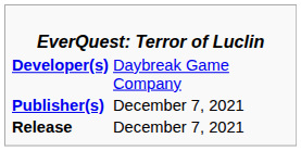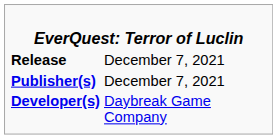 <table class="infobox" style="float:right; width:264px; font-size:90%;">
 <tr>
 <td colspan=2 style="font-size:110%; text-align:center;"><br><strong><em>EverQuest: Terror of Luclin</em></strong><br></td>
+</tr>
+<tr>
+<td><strong>Release</strong></td>
+<td>December 7, 2021</td>
+</tr>
+<tr>
+<td><strong><a href='#'>Publisher(s)</a></strong></td>
+<td>December 7, 2021</td>
 </tr>
 <tr>
 <td><strong><a href='#'>Developer(s)</a></strong></td>
 <td><a href='#'>Daybreak Game Company</a></td>
 </tr>
 <tr>
-<td><strong><a href='#'>Publisher(s)</a></strong></td>
-<td>December 7, 2021</td>
-</tr>
-<tr>
-<td><strong>Release</strong></td>
-<td>December 7, 2021</td>
-</tr>
-<tr>
 </tr>
 </table>
